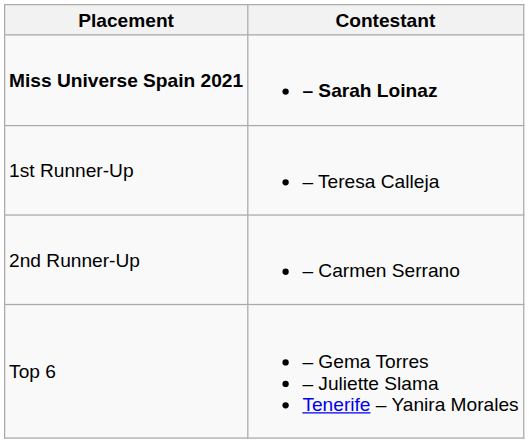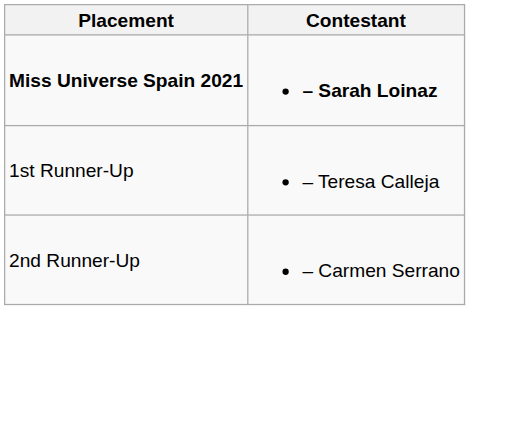 <table class="wikitable sortable" style="font-size: 95%;">
 <tr>
 <th>Placement</th>
 <th>Contestant</th>
 </tr>
 <tr>
 <td><strong>Miss Universe Spain 2021</strong></td>
 <td><br><ul><li><strong> – Sarah Loinaz</strong></li></ul></td>
 </tr>
 <tr>
 <td>1st Runner-Up</td>
 <td><br><ul><li> – Teresa Calleja</li></ul></td>
 </tr>
 <tr>
 <td>2nd Runner-Up</td>
 <td><br><ul><li> – Carmen Serrano</li></ul></td>
 </tr>
-<tr>
-<td>Top 6</td>
-<td><br><ul><li> – Gema Torres</li><li> – Juliette Slama</li><li> <a href='#'>Tenerife</a> – Yanira Morales</li></ul></td>
-</tr>
 </table>
